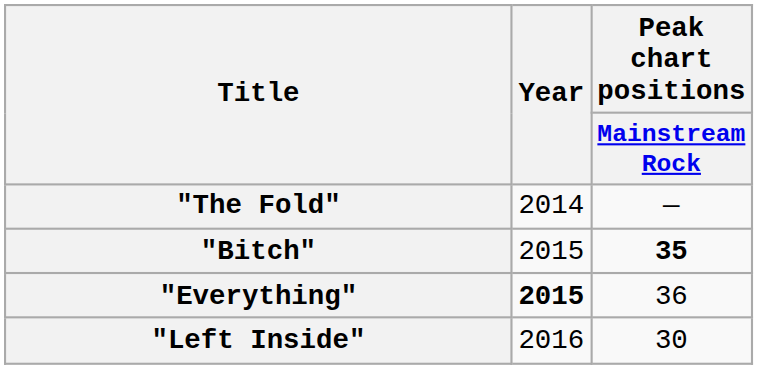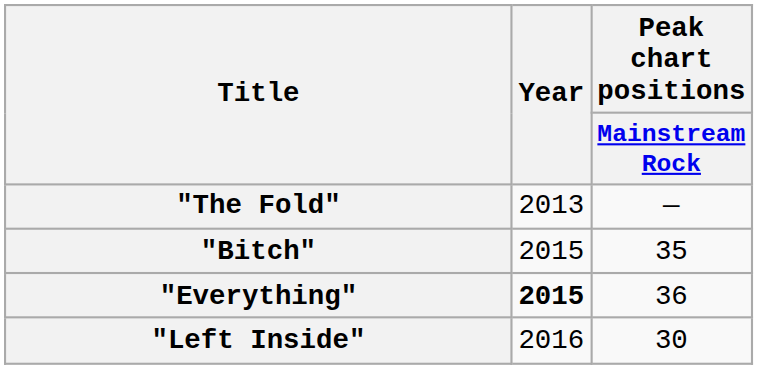 <table class="wikitable plainrowheaders" style="text-align:center;">
 <tr>
 <th scope="col" rowspan="2" style="width:18em;">Title</th>
 <th scope="col" rowspan="2">Year</th>
 <th scope="col">Peak chart positions</th>
 </tr>
 <tr>
 <th scope="col" style="width:3em;font-size:90%;"><a href='#'>Mainstream Rock</a><br></th>
 </tr>
 <tr>
 <th scope="row">"The Fold"</th>
-<td>2014</td>
+<td>2013</td>
 <td>—</td>
 </tr>
 <tr>
 <th scope="row">"Bitch"</th>
 <td>2015</td>
-<td><strong>35</strong></td>
+<td>35</td>
 </tr>
 <tr>
 <th scope="row">"Everything"</th>
 <td><strong>2015</strong></td>
 <td>36</td>
 </tr>
 <tr>
 <th scope="row">"Left Inside"</th>
 <td>2016</td>
 <td>30</td>
 </tr>
 </table>
